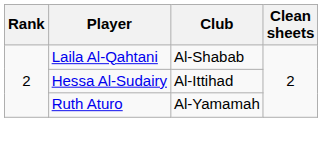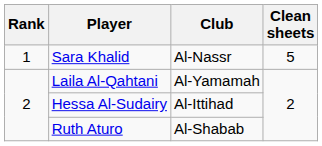 <table class="wikitable" style="text-align:center">
 <tr>
 <th>Rank</th>
 <th>Player</th>
 <th>Club</th>
 <th>Clean<br>sheets</th>
 </tr>
 <tr>
+<td rowspan=1>1</td>
+<td align="left"> <a href='#'>Sara Khalid</a></td>
+<td align="left">Al-Nassr</td>
+<td rowspan=1>5</td>
+</tr>
+<tr>
 <td rowspan=3>2</td>
 <td align="left"> <a href='#'>Laila Al-Qahtani</a></td>
-<td align="left">Al-Shabab</td>
+<td align="left">Al-Yamamah</td>
 <td rowspan=3>2</td>
 </tr>
 <tr>
 <td align="left"> <a href='#'>Hessa Al-Sudairy</a></td>
 <td align="left">Al-Ittihad</td>
 </tr>
 <tr>
 <td align="left"> <a href='#'>Ruth Aturo</a></td>
-<td align="left">Al-Yamamah</td>
+<td align="left">Al-Shabab</td>
 </tr>
 </table>
